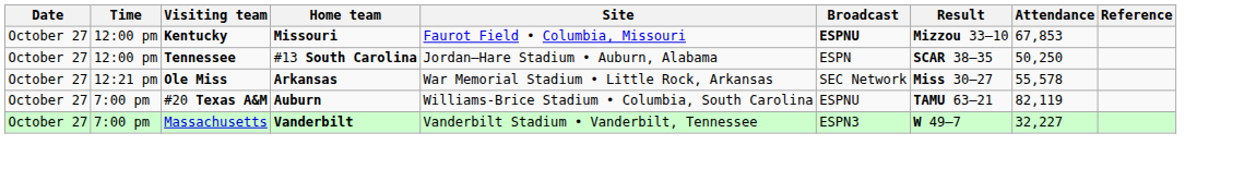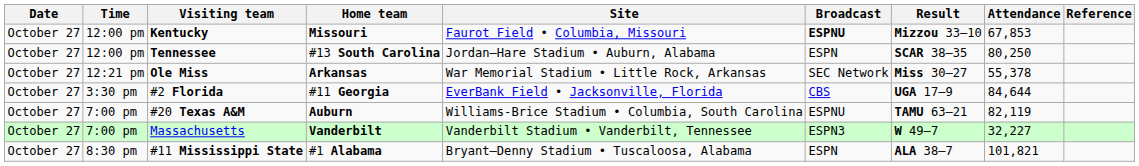 <table class="wikitable" style="font-size:95%;">
 <tr>
 <th>Date</th>
 <th>Time</th>
 <th>Visiting team</th>
 <th>Home team</th>
 <th>Site</th>
 <th>Broadcast</th>
 <th>Result</th>
 <th>Attendance</th>
 <th class="unsortable">Reference</th>
 </tr>
 <tr bgcolor=>
 <td>October 27</td>
 <td>12:00 pm</td>
 <td><strong>Kentucky</strong></td>
 <td><strong>Missouri</strong></td>
 <td><a href='#'>Faurot Field</a> • <a href='#'>Columbia, Missouri</a></td>
 <td><strong>ESPNU</strong></td>
 <td><strong>Mizzou</strong> 33–10</td>
 <td>67,853</td>
 <td align="center"></td>
 </tr>
 <tr bgcolor=>
 <td>October 27</td>
 <td>12:00 pm</td>
 <td><strong>Tennessee</strong></td>
 <td>#13 <strong>South Carolina</strong></td>
 <td>Jordan–Hare Stadium • Auburn, Alabama</td>
 <td>ESPN</td>
 <td><strong>SCAR</strong> 38–35</td>
-<td>50,250</td>
+<td>80,250</td>
 <td align="center"></td>
 </tr>
 <tr bgcolor=>
 <td>October 27</td>
 <td>12:21 pm</td>
 <td><strong>Ole Miss</strong></td>
 <td><strong>Arkansas</strong></td>
 <td>War Memorial Stadium • Little Rock, Arkansas</td>
 <td>SEC Network</td>
 <td><strong>Miss</strong> 30–27</td>
-<td>55,578</td>
+<td>55,378</td>
+<td align="center"></td>
+</tr>
+<tr bgcolor=>
+<td>October 27</td>
+<td>3:30 pm</td>
+<td>#2 <strong>Florida</strong></td>
+<td>#11 <strong>Georgia</strong> </td>
+<td><a href='#'>EverBank Field</a> • <a href='#'>Jacksonville, Florida</a></td>
+<td><a href='#'>CBS</a></td>
+<td><strong>UGA</strong> 17–9</td>
+<td>84,644</td>
 <td align="center"></td>
 </tr>
 <tr bgcolor=>
 <td>October 27</td>
 <td>7:00 pm</td>
 <td>#20 <strong>Texas A&M</strong></td>
 <td><strong>Auburn</strong></td>
 <td>Williams-Brice Stadium • Columbia, South Carolina</td>
 <td>ESPNU</td>
 <td><strong>TAMU</strong> 63–21</td>
 <td>82,119</td>
 <td align="center"></td>
 </tr>
 <tr bgcolor=ccffcc>
 <td>October 27</td>
 <td>7:00 pm</td>
 <td><a href='#'>Massachusetts</a></td>
 <td><strong>Vanderbilt</strong></td>
 <td>Vanderbilt Stadium • Vanderbilt, Tennessee</td>
 <td>ESPN3</td>
 <td><strong>W</strong> 49–7</td>
 <td>32,227</td>
 <td align="center"></td>
 </tr>
+<tr bgcolor=>
+<td>October 27</td>
+<td>8:30 pm</td>
+<td>#11 <strong>Mississippi State</strong></td>
+<td>#1 <strong>Alabama</strong></td>
+<td>Bryant–Denny Stadium • Tuscaloosa, Alabama</td>
+<td>ESPN</td>
+<td><strong>ALA</strong> 38–7</td>
+<td>101,821</td>
+<td align="center"></td>
+</tr>
 </table>
